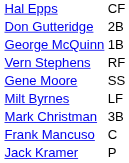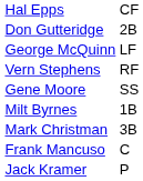 <table>
 <tr>
 <td><a href='#'>Hal Epps</a></td>
 <td>CF</td>
 </tr>
 <tr>
 <td><a href='#'>Don Gutteridge</a></td>
 <td>2B</td>
 </tr>
 <tr>
 <td><a href='#'>George McQuinn</a></td>
-<td>1B</td>
+<td>LF</td>
 </tr>
 <tr>
 <td><a href='#'>Vern Stephens</a></td>
 <td>RF</td>
 </tr>
 <tr>
 <td><a href='#'>Gene Moore</a></td>
 <td>SS</td>
 </tr>
 <tr>
 <td><a href='#'>Milt Byrnes</a></td>
-<td>LF</td>
+<td>1B</td>
 </tr>
 <tr>
 <td><a href='#'>Mark Christman</a></td>
 <td>3B</td>
 </tr>
 <tr>
 <td><a href='#'>Frank Mancuso</a></td>
 <td>C</td>
 </tr>
 <tr>
 <td><a href='#'>Jack Kramer</a></td>
 <td>P</td>
 </tr>
 <tr>
 </tr>
 </table>
